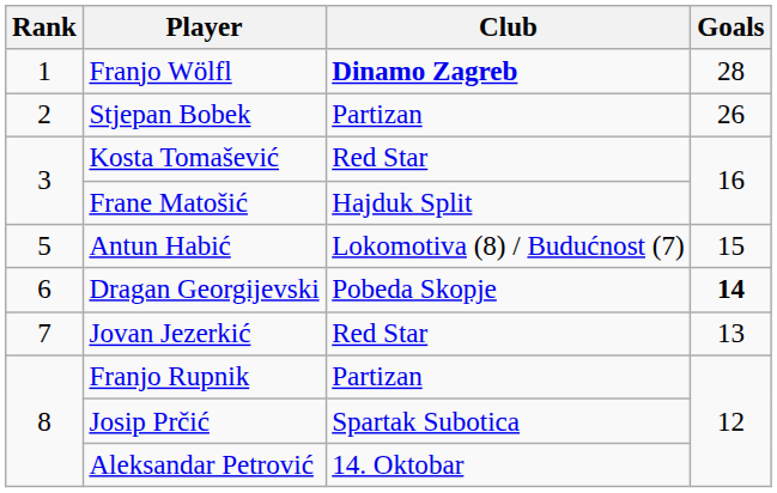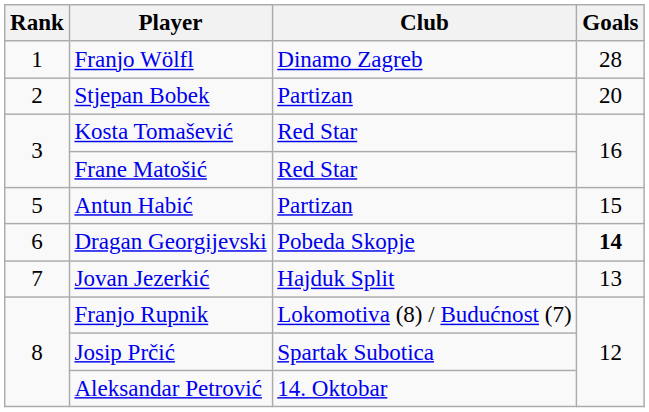 <table class="wikitable" style="text-align:center">
 <tr>
 <th>Rank</th>
 <th>Player</th>
 <th>Club</th>
 <th>Goals</th>
 </tr>
 <tr>
 <td rowspan="1">1</td>
 <td align="left"> <a href='#'>Franjo Wölfl</a></td>
-<td align="left"><strong><a href='#'>Dinamo Zagreb</a></strong></td>
+<td align="left"><a href='#'>Dinamo Zagreb</a></td>
 <td>28</td>
 </tr>
 <tr>
 <td rowspan="1">2</td>
 <td align="left"> <a href='#'>Stjepan Bobek</a></td>
 <td align="left"><a href='#'>Partizan</a></td>
-<td>26</td>
+<td>20</td>
 </tr>
 <tr>
 <td rowspan="2">3</td>
 <td align="left"> <a href='#'>Kosta Tomašević</a></td>
 <td align="left"><a href='#'>Red Star</a></td>
 <td rowspan="2">16</td>
 </tr>
 <tr>
 <td align="left"> <a href='#'>Frane Matošić</a></td>
-<td align="left"><a href='#'>Hajduk Split</a></td>
+<td align="left"><a href='#'>Red Star</a></td>
 </tr>
 <tr>
 <td rowspan="1">5</td>
 <td align="left"> <a href='#'>Antun Habić</a></td>
-<td align="left"><a href='#'>Lokomotiva</a> (8) / <a href='#'>Budućnost</a> (7)</td>
+<td align="left"><a href='#'>Partizan</a></td>
 <td>15</td>
 </tr>
 <tr>
 <td rowspan="1">6</td>
 <td align="left"> <a href='#'>Dragan Georgijevski</a></td>
 <td align="left"><a href='#'>Pobeda Skopje</a></td>
 <td><strong>14</strong></td>
 </tr>
 <tr>
 <td rowspan="1">7</td>
 <td align="left"> <a href='#'>Jovan Jezerkić</a></td>
-<td align="left"><a href='#'>Red Star</a></td>
+<td align="left"><a href='#'>Hajduk Split</a></td>
 <td>13</td>
 </tr>
 <tr>
 <td rowspan="3">8</td>
 <td align="left"> <a href='#'>Franjo Rupnik</a></td>
-<td align="left"><a href='#'>Partizan</a></td>
+<td align="left"><a href='#'>Lokomotiva</a> (8) / <a href='#'>Budućnost</a> (7)</td>
 <td rowspan="3">12</td>
 </tr>
 <tr>
 <td align="left"> <a href='#'>Josip Prčić</a></td>
 <td align="left"><a href='#'>Spartak Subotica</a></td>
 </tr>
 <tr>
 <td align="left"> <a href='#'>Aleksandar Petrović</a></td>
 <td align="left"><a href='#'>14. Oktobar</a></td>
 </tr>
 </table>
